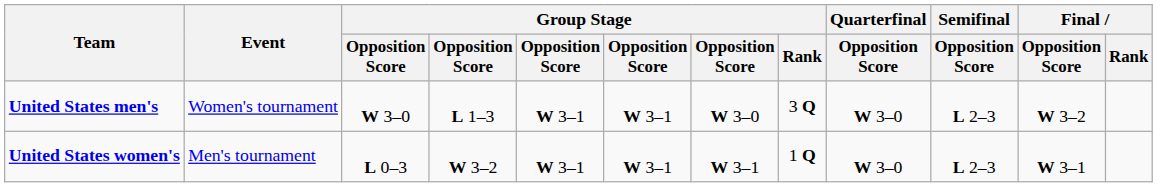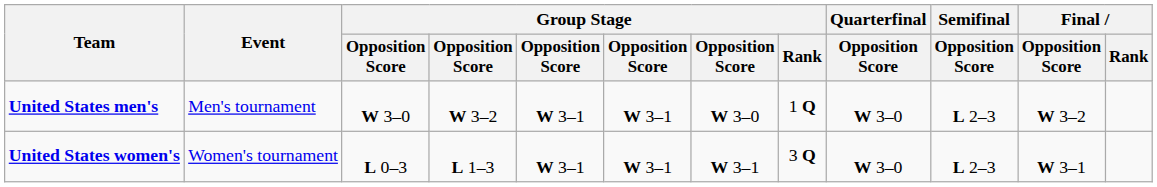 <table class=wikitable style=font-size:90%;text-align:center>
 <tr>
 <th rowspan=2>Team</th>
 <th rowspan=2>Event</th>
 <th colspan=6>Group Stage</th>
 <th>Quarterfinal</th>
 <th>Semifinal</th>
 <th colspan=2>Final / </th>
 </tr>
 <tr style=font-size:95%>
 <th>Opposition<br>Score</th>
 <th>Opposition<br>Score</th>
 <th>Opposition<br>Score</th>
 <th>Opposition<br>Score</th>
 <th>Opposition<br>Score</th>
 <th>Rank</th>
 <th>Opposition<br>Score</th>
 <th>Opposition<br>Score</th>
 <th>Opposition<br>Score</th>
 <th>Rank</th>
 </tr>
 <tr>
 <td align=left><strong><a href='#'>United States men's</a></strong></td>
-<td align=left><a href='#'>Women's tournament</a></td>
+<td align=left><a href='#'>Men's tournament</a></td>
 <td><br><strong>W</strong> 3–0</td>
-<td><br><strong>L</strong> 1–3</td>
+<td><br><strong>W</strong> 3–2</td>
 <td><br><strong>W</strong> 3–1</td>
 <td><br><strong>W</strong> 3–1</td>
 <td><br><strong>W</strong> 3–0</td>
-<td>3 <strong>Q</strong></td>
+<td>1 <strong>Q</strong></td>
 <td><br><strong>W</strong> 3–0</td>
 <td><br><strong>L</strong> 2–3</td>
 <td><br><strong>W</strong> 3–2</td>
 <td></td>
 </tr>
 <tr>
 <td align=left><strong><a href='#'>United States women's</a></strong></td>
-<td align=left><a href='#'>Men's tournament</a></td>
+<td align=left><a href='#'>Women's tournament</a></td>
 <td><br><strong>L</strong> 0–3</td>
-<td><br><strong>W</strong> 3–2</td>
+<td><br><strong>L</strong> 1–3</td>
 <td><br><strong>W</strong> 3–1</td>
 <td><br><strong>W</strong> 3–1</td>
 <td><br><strong>W</strong> 3–1</td>
-<td>1 <strong>Q</strong></td>
+<td>3 <strong>Q</strong></td>
 <td><br><strong>W</strong> 3–0</td>
 <td><br><strong>L</strong> 2–3</td>
 <td><br><strong>W</strong> 3–1</td>
 <td></td>
 </tr>
 </table>
